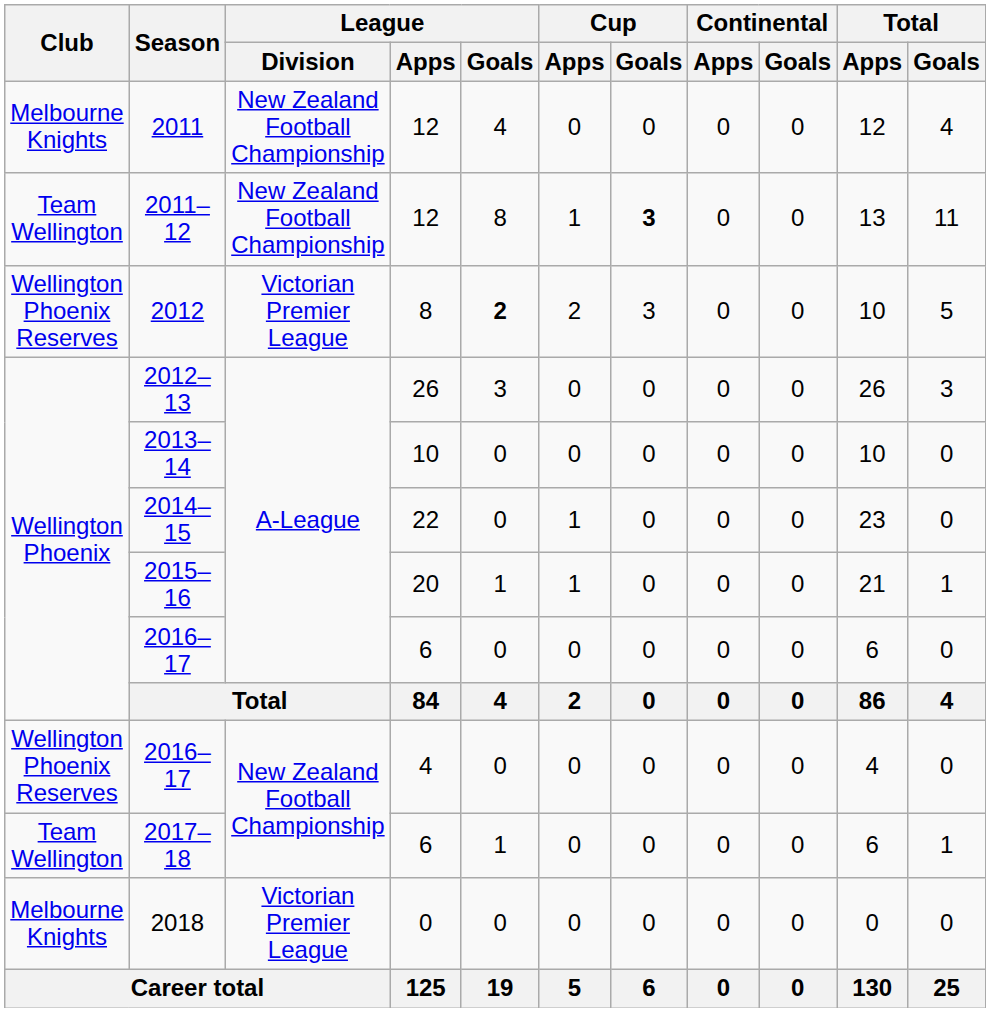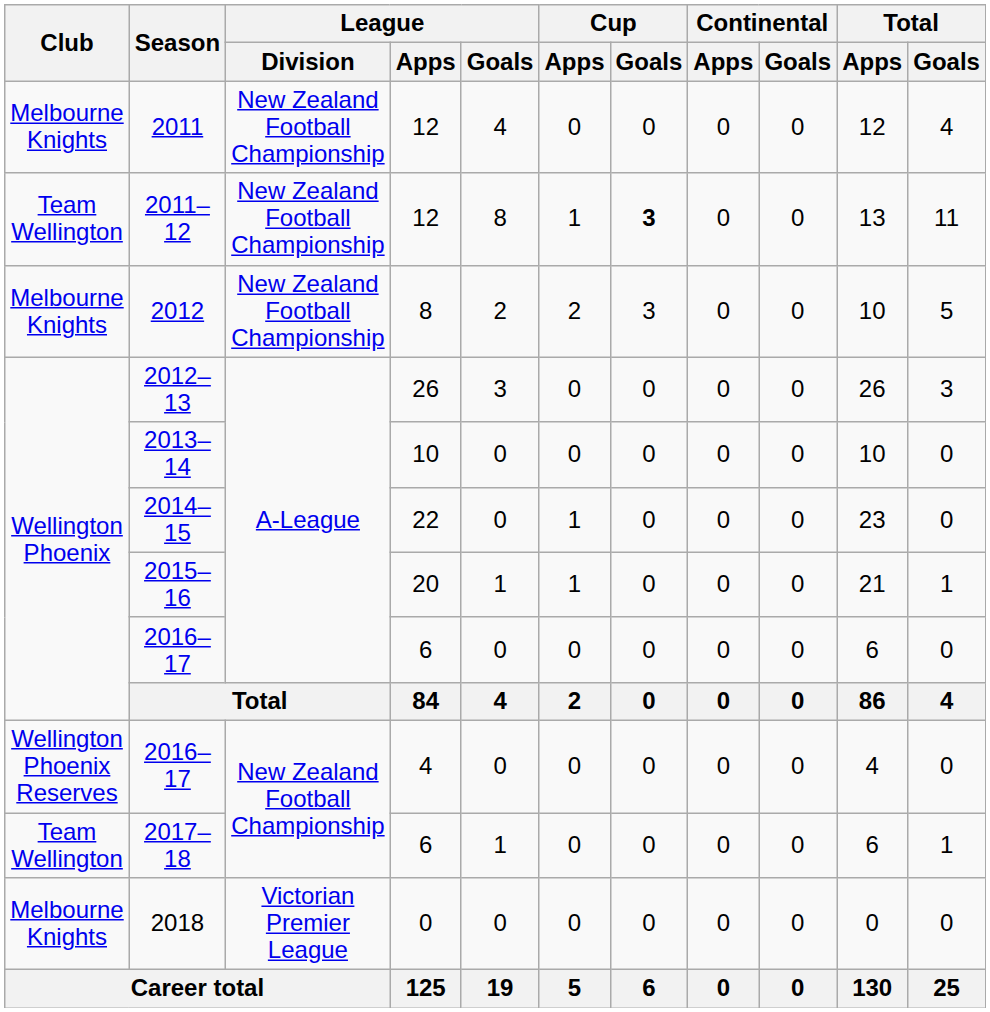 <table class="wikitable" style="text-align: center;">
 <tr>
 <th rowspan="2">Club</th>
 <th rowspan="2">Season</th>
 <th colspan="3">League</th>
 <th colspan="2">Cup</th>
 <th colspan="2">Continental</th>
 <th colspan="2">Total</th>
 </tr>
 <tr>
 <th>Division</th>
 <th>Apps</th>
 <th>Goals</th>
 <th>Apps</th>
 <th>Goals</th>
 <th>Apps</th>
 <th>Goals</th>
 <th>Apps</th>
 <th>Goals</th>
 </tr>
 <tr>
 <td><a href='#'>Melbourne Knights</a></td>
 <td><a href='#'>2011</a></td>
 <td><a href='#'>New Zealand Football Championship</a></td>
 <td>12</td>
 <td>4</td>
 <td>0</td>
 <td>0</td>
 <td>0</td>
 <td>0</td>
 <td>12</td>
 <td>4</td>
 </tr>
 <tr>
 <td><a href='#'>Team Wellington</a></td>
 <td><a href='#'>2011–12</a></td>
 <td><a href='#'>New Zealand Football Championship</a></td>
 <td>12</td>
 <td>8</td>
 <td>1</td>
 <td><strong>3</strong></td>
 <td>0</td>
 <td>0</td>
 <td>13</td>
 <td>11</td>
 </tr>
 <tr>
-<td><a href='#'>Wellington Phoenix Reserves</a></td>
+<td><a href='#'>Melbourne Knights</a></td>
 <td><a href='#'>2012</a></td>
-<td><a href='#'>Victorian Premier League</a></td>
+<td><a href='#'>New Zealand Football Championship</a></td>
 <td>8</td>
-<td><strong>2</strong></td>
+<td>2</td>
 <td>2</td>
 <td>3</td>
 <td>0</td>
 <td>0</td>
 <td>10</td>
 <td>5</td>
 </tr>
 <tr>
 <td rowspan="6" valign="center"><a href='#'>Wellington Phoenix</a></td>
 <td><a href='#'>2012–13</a></td>
 <td rowspan=5><a href='#'>A-League</a></td>
 <td>26</td>
 <td>3</td>
 <td>0</td>
 <td>0</td>
 <td>0</td>
 <td>0</td>
 <td>26</td>
 <td>3</td>
 </tr>
 <tr>
 <td><a href='#'>2013–14</a></td>
 <td>10</td>
 <td>0</td>
 <td>0</td>
 <td>0</td>
 <td>0</td>
 <td>0</td>
 <td>10</td>
 <td>0</td>
 </tr>
 <tr>
 <td><a href='#'>2014–15</a></td>
 <td>22</td>
 <td>0</td>
 <td>1</td>
 <td>0</td>
 <td>0</td>
 <td>0</td>
 <td>23</td>
 <td>0</td>
 </tr>
 <tr>
 <td><a href='#'>2015–16</a></td>
 <td>20</td>
 <td>1</td>
 <td>1</td>
 <td>0</td>
 <td>0</td>
 <td>0</td>
 <td>21</td>
 <td>1</td>
 </tr>
 <tr>
 <td><a href='#'>2016–17</a></td>
 <td>6</td>
 <td>0</td>
 <td>0</td>
 <td>0</td>
 <td>0</td>
 <td>0</td>
 <td>6</td>
 <td>0</td>
 </tr>
 <tr>
 <th colspan=2>Total</th>
 <th>84</th>
 <th>4</th>
 <th>2</th>
 <th>0</th>
 <th>0</th>
 <th>0</th>
 <th>86</th>
 <th>4</th>
 </tr>
 <tr>
 <td><a href='#'>Wellington Phoenix Reserves</a></td>
 <td><a href='#'>2016–17</a></td>
 <td rowspan=2><a href='#'>New Zealand Football Championship</a></td>
 <td>4</td>
 <td>0</td>
 <td>0</td>
 <td>0</td>
 <td>0</td>
 <td>0</td>
 <td>4</td>
 <td>0</td>
 </tr>
 <tr>
 <td><a href='#'>Team Wellington</a></td>
 <td><a href='#'>2017–18</a></td>
 <td>6</td>
 <td>1</td>
 <td>0</td>
 <td>0</td>
 <td>0</td>
 <td>0</td>
 <td>6</td>
 <td>1</td>
 </tr>
 <tr>
 <td><a href='#'>Melbourne Knights</a></td>
 <td>2018</td>
 <td><a href='#'>Victorian Premier League</a></td>
 <td>0</td>
 <td>0</td>
 <td>0</td>
 <td>0</td>
 <td>0</td>
 <td>0</td>
 <td>0</td>
 <td>0</td>
 </tr>
 <tr>
 <th colspan=3>Career total</th>
 <th>125</th>
 <th>19</th>
 <th>5</th>
 <th>6</th>
 <th>0</th>
 <th>0</th>
 <th>130</th>
 <th>25</th>
 </tr>
 </table>
